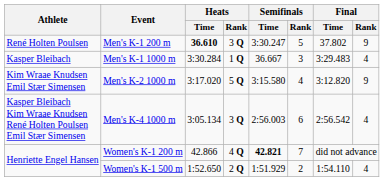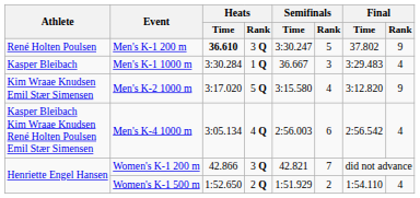 <table class="wikitable" style="font-size:90%">
 <tr>
 <th rowspan="2">Athlete</th>
 <th rowspan="2">Event</th>
 <th colspan=2>Heats</th>
 <th colspan=2>Semifinals</th>
 <th colspan=2>Final</th>
 </tr>
 <tr style="font-size:95%">
 <th>Time</th>
 <th>Rank</th>
 <th>Time</th>
 <th>Rank</th>
 <th>Time</th>
 <th>Rank</th>
 </tr>
 <tr align=center>
 <td align=left><a href='#'>René Holten Poulsen</a></td>
 <td align=left><a href='#'>Men's K-1 200 m</a></td>
 <td><strong>36.610</strong></td>
 <td>3 <strong>Q</strong></td>
 <td>3:30.247</td>
 <td>5 <strong></strong></td>
 <td>37.802</td>
 <td>9</td>
 </tr>
 <tr align=center>
 <td align=left><a href='#'>Kasper Bleibach</a></td>
 <td align=left><a href='#'>Men's K-1 1000 m</a></td>
 <td>3:30.284</td>
 <td>1 <strong>Q</strong></td>
 <td>36.667</td>
 <td>3 <strong></strong></td>
 <td>3:29.483</td>
 <td>4</td>
 </tr>
 <tr align=center>
 <td align=left><a href='#'>Kim Wraae Knudsen</a><br><a href='#'>Emil Stær Simensen</a></td>
 <td align=left><a href='#'>Men's K-2 1000 m</a></td>
 <td>3:17.020</td>
 <td>5 <strong>Q</strong></td>
 <td>3:15.580</td>
 <td>4 <strong></strong></td>
 <td>3:12.820</td>
 <td>9</td>
 </tr>
 <tr align=center>
 <td align=left><a href='#'>Kasper Bleibach</a><br><a href='#'>Kim Wraae Knudsen</a><br><a href='#'>René Holten Poulsen</a><br><a href='#'>Emil Stær Simensen</a></td>
 <td align=left><a href='#'>Men's K-4 1000 m</a></td>
 <td>3:05.134</td>
-<td>3 <strong>Q</strong></td>
+<td>4 <strong>Q</strong></td>
 <td>2:56.003</td>
 <td>6 <strong></strong></td>
 <td>2:56.542</td>
 <td>4</td>
 </tr>
 <tr align=center>
 <td align=left rowspan=2><a href='#'>Henriette Engel Hansen</a></td>
 <td align=left><a href='#'>Women's K-1 200 m</a></td>
 <td>42.866</td>
-<td>4 <strong>Q</strong></td>
-<td><strong>42.821</strong></td>
+<td>3 <strong>Q</strong></td>
+<td>42.821</td>
 <td>7</td>
 <td colspan="2">did not advance</td>
 </tr>
 <tr align=center>
 <td align=left><a href='#'>Women's K-1 500 m</a></td>
 <td>1:52.650</td>
 <td>2 <strong>Q</strong></td>
 <td>1:51.929</td>
 <td>2 <strong></strong></td>
 <td>1:54.110</td>
 <td>4</td>
 </tr>
 </table>
